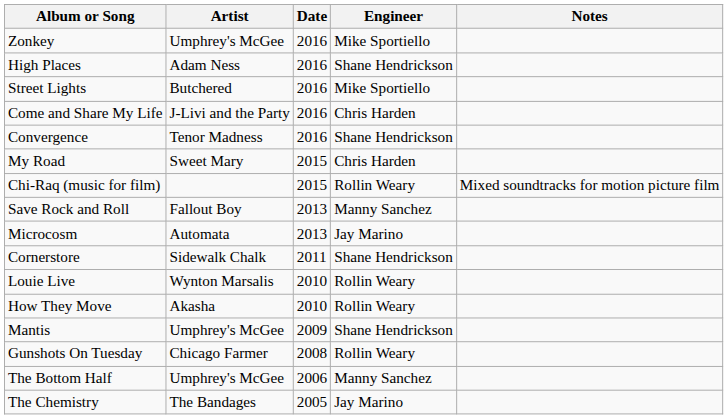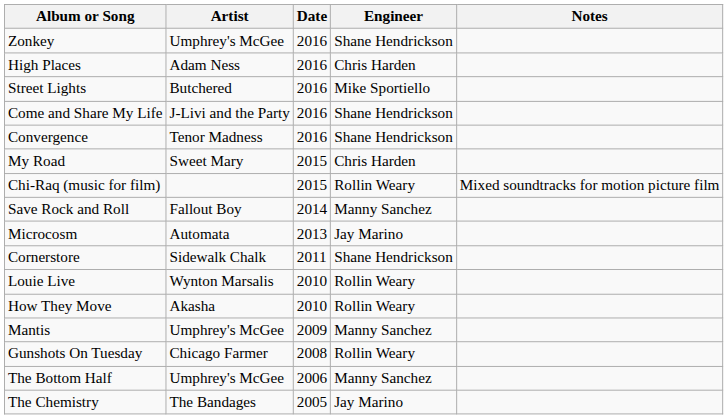 <table class="wikitable">
 <tr>
 <th>Album or Song</th>
 <th>Artist</th>
 <th>Date</th>
 <th>Engineer</th>
 <th>Notes</th>
 </tr>
 <tr>
 <td>Zonkey</td>
 <td>Umphrey's McGee</td>
 <td>2016</td>
-<td>Mike Sportiello</td>
+<td>Shane Hendrickson</td>
 <td></td>
 </tr>
 <tr>
 <td>High Places</td>
 <td>Adam Ness</td>
 <td>2016</td>
-<td>Shane Hendrickson</td>
+<td>Chris Harden</td>
 <td></td>
 </tr>
 <tr>
 <td>Street Lights</td>
 <td>Butchered</td>
 <td>2016</td>
 <td>Mike Sportiello</td>
 <td></td>
 </tr>
 <tr>
 <td>Come and Share My Life</td>
 <td>J-Livi and the Party</td>
 <td>2016</td>
-<td>Chris Harden</td>
+<td>Shane Hendrickson</td>
 <td></td>
 </tr>
 <tr>
 <td>Convergence</td>
 <td>Tenor Madness</td>
 <td>2016</td>
 <td>Shane Hendrickson</td>
 <td></td>
 </tr>
 <tr>
 <td>My Road</td>
 <td>Sweet Mary</td>
 <td>2015</td>
 <td>Chris Harden</td>
 <td></td>
 </tr>
 <tr>
 <td>Chi-Raq  (music for film)</td>
 <td></td>
 <td>2015</td>
 <td>Rollin Weary</td>
 <td>Mixed soundtracks for motion picture film</td>
 </tr>
 <tr>
 <td>Save Rock and Roll</td>
 <td>Fallout Boy</td>
-<td>2013</td>
+<td>2014</td>
 <td>Manny Sanchez</td>
 <td></td>
 </tr>
 <tr>
 <td>Microcosm</td>
 <td>Automata</td>
 <td>2013</td>
 <td>Jay Marino</td>
 <td></td>
 </tr>
 <tr>
 <td>Cornerstore</td>
 <td>Sidewalk Chalk</td>
 <td>2011</td>
 <td>Shane Hendrickson</td>
 <td></td>
 </tr>
 <tr>
 <td>Louie Live</td>
 <td>Wynton Marsalis</td>
 <td>2010</td>
 <td>Rollin Weary</td>
 <td></td>
 </tr>
 <tr>
 <td>How They Move</td>
 <td>Akasha</td>
 <td>2010</td>
 <td>Rollin Weary</td>
 <td></td>
 </tr>
 <tr>
 <td>Mantis</td>
 <td>Umphrey's McGee</td>
 <td>2009</td>
-<td>Shane Hendrickson</td>
+<td>Manny Sanchez</td>
 <td></td>
 </tr>
 <tr>
 <td>Gunshots On Tuesday</td>
 <td>Chicago Farmer</td>
 <td>2008</td>
 <td>Rollin Weary</td>
 <td></td>
 </tr>
 <tr>
 <td>The Bottom Half</td>
 <td>Umphrey's McGee</td>
 <td>2006</td>
 <td>Manny Sanchez</td>
 <td></td>
 </tr>
 <tr>
 <td>The Chemistry</td>
 <td>The Bandages</td>
 <td>2005</td>
 <td>Jay Marino</td>
 <td></td>
 </tr>
 </table>
